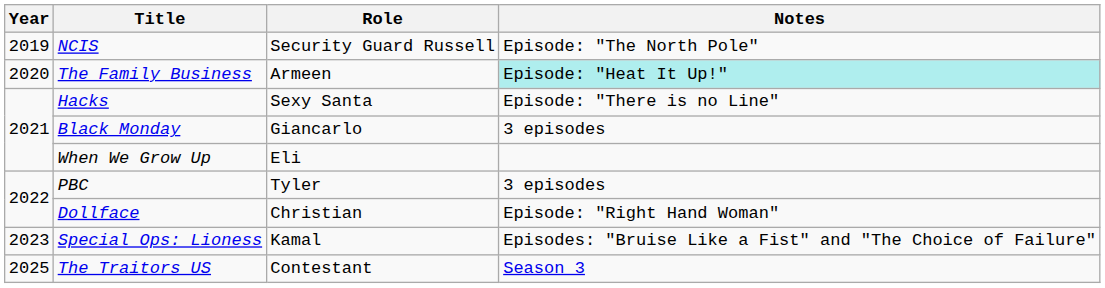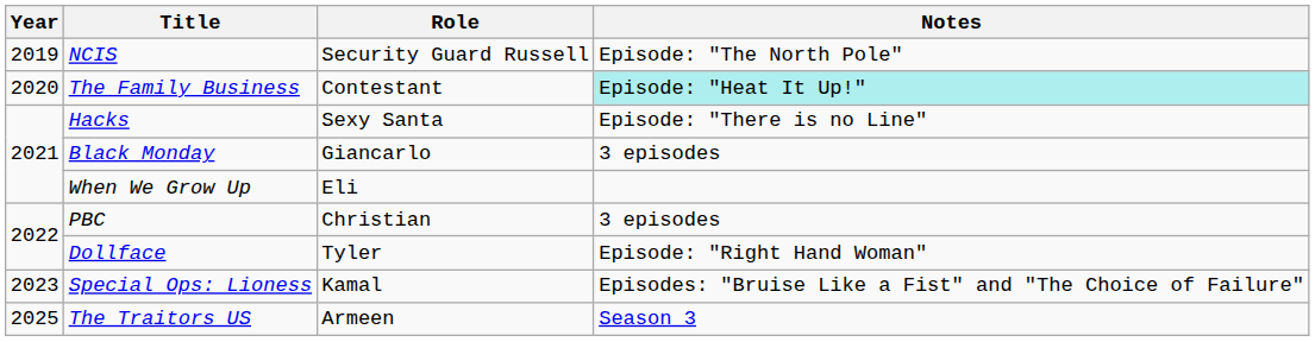 <table class="wikitable">
 <tr>
 <th>Year</th>
 <th>Title</th>
 <th>Role</th>
 <th>Notes</th>
 </tr>
 <tr>
 <td>2019</td>
 <td><em><a href='#'>NCIS</a></em></td>
 <td>Security Guard Russell</td>
 <td>Episode: "The North Pole"</td>
 </tr>
 <tr>
 <td>2020</td>
 <td><em><a href='#'>The Family Business</a></em></td>
-<td>Armeen</td>
+<td>Contestant</td>
 <td style="background: paleturquoise;">Episode: "Heat It Up!"</td>
 </tr>
 <tr>
 <td rowspan="3">2021</td>
 <td><em><a href='#'>Hacks</a></em></td>
 <td>Sexy Santa</td>
 <td>Episode: "There is no Line"</td>
 </tr>
 <tr>
 <td><em><a href='#'>Black Monday</a></em></td>
 <td>Giancarlo</td>
 <td>3 episodes</td>
 </tr>
 <tr>
 <td><em>When We Grow Up</em></td>
 <td>Eli</td>
 <td></td>
 </tr>
 <tr>
 <td rowspan="2">2022</td>
 <td><em>PBC</em></td>
-<td>Tyler</td>
+<td>Christian</td>
 <td>3 episodes</td>
 </tr>
 <tr>
 <td><em><a href='#'>Dollface</a></em></td>
-<td>Christian</td>
+<td>Tyler</td>
 <td>Episode: "Right Hand Woman"</td>
 </tr>
 <tr>
 <td>2023</td>
 <td><em><a href='#'>Special Ops: Lioness</a></em></td>
 <td>Kamal</td>
 <td>Episodes: "Bruise Like a Fist" and "The Choice of Failure"</td>
 </tr>
 <tr>
 <td>2025</td>
 <td><em><a href='#'>The Traitors US</a></em></td>
-<td>Contestant</td>
+<td>Armeen</td>
 <td><a href='#'>Season 3</a></td>
 </tr>
 </table>
